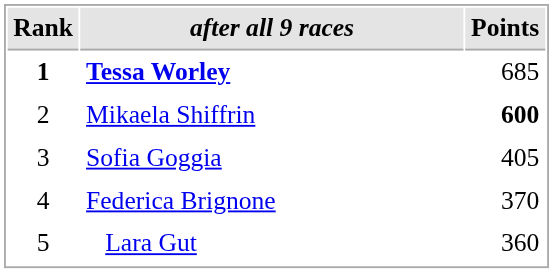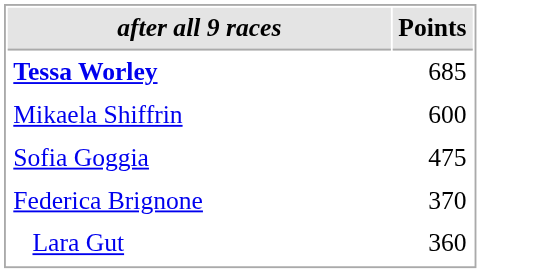 <table cellspacing="1" cellpadding="3" style="border:1px solid #aaa; font-size:86%;">
 <tr style="background:#e4e4e4;">
-<th style="border-bottom:1px solid #aaa; width:10px;">Rank</th>
 <th style="border-bottom:1px solid #aaa; width:200px; white-space:nowrap;"><em>after all 9 races</em> </th>
 <th style="border-bottom:1px solid #aaa; width:20px;">Points</th>
 </tr>
 <tr>
-<td style="text-align:center;"><strong>1</strong></td>
 <td> <strong><a href='#'>Tessa Worley</a></strong></td>
 <td align="right">685</td>
 </tr>
 <tr>
-<td style="text-align:center;">2</td>
 <td> <a href='#'>Mikaela Shiffrin</a></td>
-<td align="right"><strong>600</strong></td>
+<td align="right">600</td>
 </tr>
 <tr>
-<td style="text-align:center;">3</td>
 <td> <a href='#'>Sofia Goggia</a></td>
-<td align="right">405</td>
+<td align="right">475</td>
 </tr>
 <tr>
-<td style="text-align:center;">4</td>
 <td> <a href='#'>Federica Brignone</a></td>
 <td align="right">370</td>
 </tr>
 <tr>
-<td style="text-align:center;">5</td>
 <td>   <a href='#'>Lara Gut</a></td>
 <td align="right">360</td>
 </tr>
 </table>
